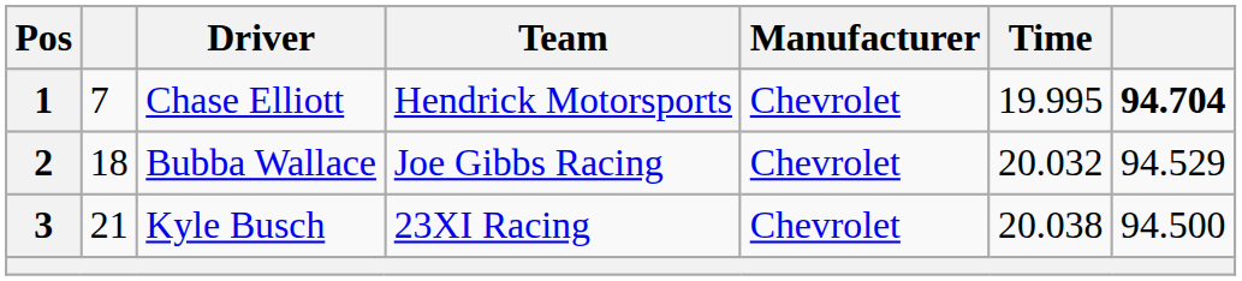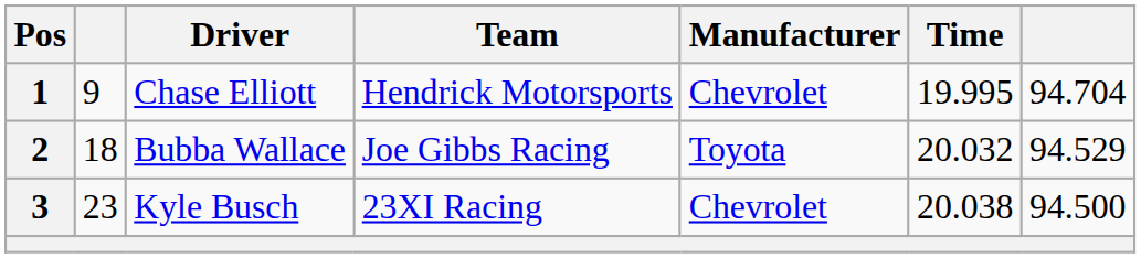 <table class="wikitable" style="font-size:95%">
 <tr>
 <th>Pos</th>
 <th></th>
 <th>Driver</th>
 <th>Team</th>
 <th>Manufacturer</th>
 <th>Time</th>
 <th></th>
 </tr>
 <tr>
 <th>1</th>
-<td>7</td>
+<td>9</td>
 <td><a href='#'>Chase Elliott</a></td>
 <td><a href='#'>Hendrick Motorsports</a></td>
 <td><a href='#'>Chevrolet</a></td>
 <td>19.995</td>
-<td><strong>94.704</strong></td>
+<td>94.704</td>
 </tr>
 <tr>
 <th>2</th>
 <td>18</td>
 <td><a href='#'>Bubba Wallace</a></td>
 <td><a href='#'>Joe Gibbs Racing</a></td>
-<td><a href='#'>Chevrolet</a></td>
+<td><a href='#'>Toyota</a></td>
 <td>20.032</td>
 <td>94.529</td>
 </tr>
 <tr>
 <th>3</th>
-<td>21</td>
+<td>23</td>
 <td><a href='#'>Kyle Busch</a></td>
 <td><a href='#'>23XI Racing</a></td>
 <td><a href='#'>Chevrolet</a></td>
 <td>20.038</td>
 <td>94.500</td>
 </tr>
 <tr>
 <th colspan="7"></th>
 </tr>
 </table>
